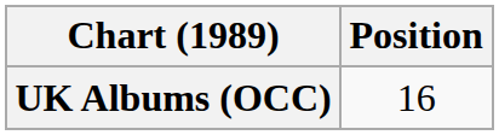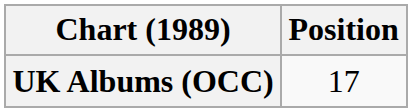 <table class="wikitable plainrowheaders">
 <tr>
 <th scope="col">Chart (1989)</th>
 <th scope="col">Position</th>
 </tr>
 <tr>
 <th scope="row">UK Albums (OCC)</th>
-<td style="text-align:center;">16</td>
+<td style="text-align:center;">17</td>
 </tr>
 </table>
